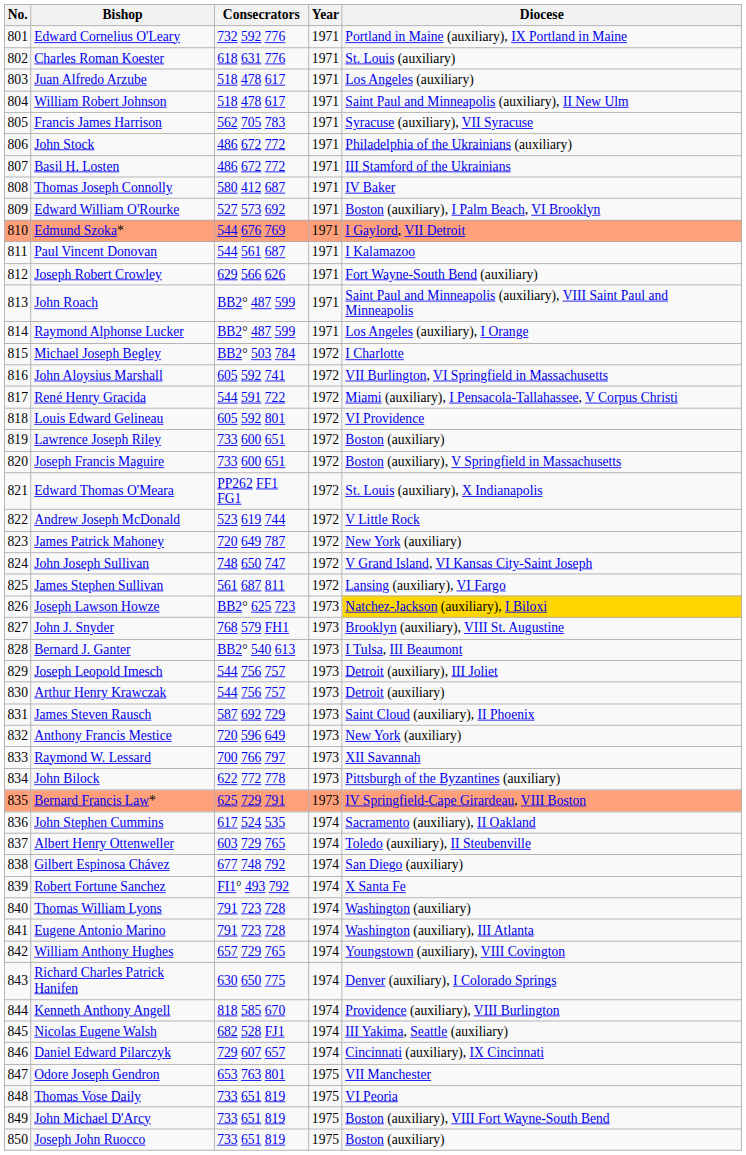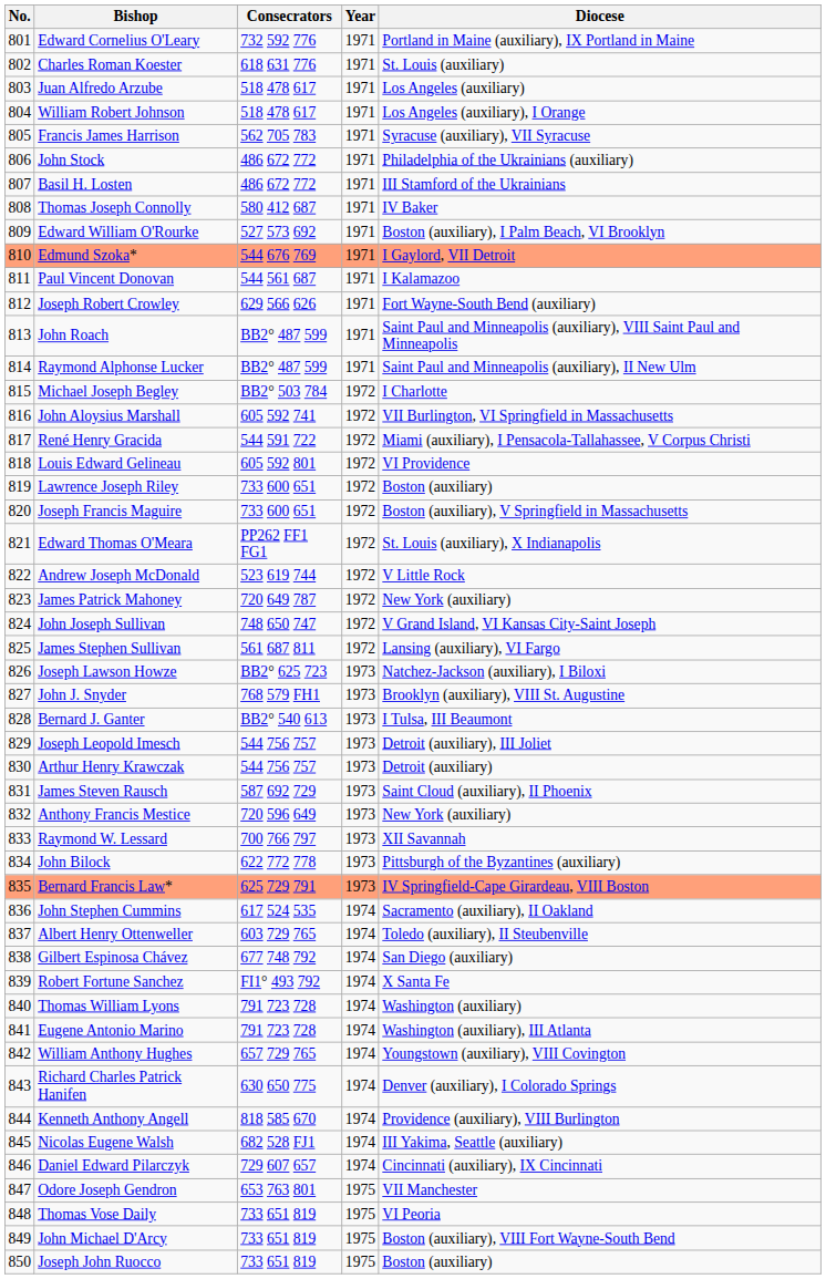 <table class="wikitable">
 <tr>
 <th>No.</th>
 <th>Bishop</th>
 <th>Consecrators</th>
 <th>Year</th>
 <th>Diocese</th>
 </tr>
 <tr>
 <td>801</td>
 <td><a href='#'>Edward Cornelius O'Leary</a></td>
 <td><a href='#'>732</a> <a href='#'>592</a> <a href='#'>776</a></td>
 <td>1971</td>
 <td><a href='#'>Portland in Maine</a> (auxiliary), <a href='#'>IX Portland in Maine</a></td>
 </tr>
 <tr>
 <td>802</td>
 <td><a href='#'>Charles Roman Koester</a></td>
 <td><a href='#'>618</a> <a href='#'>631</a> <a href='#'>776</a></td>
 <td>1971</td>
 <td><a href='#'>St. Louis</a> (auxiliary)</td>
 </tr>
 <tr>
 <td>803</td>
 <td><a href='#'>Juan Alfredo Arzube</a></td>
 <td><a href='#'>518</a> <a href='#'>478</a> <a href='#'>617</a></td>
 <td>1971</td>
 <td><a href='#'>Los Angeles</a> (auxiliary)</td>
 </tr>
 <tr>
 <td>804</td>
 <td><a href='#'>William Robert Johnson</a></td>
 <td><a href='#'>518</a> <a href='#'>478</a> <a href='#'>617</a></td>
 <td>1971</td>
-<td><a href='#'>Saint Paul and Minneapolis</a> (auxiliary), <a href='#'>II New Ulm</a></td>
+<td><a href='#'>Los Angeles</a> (auxiliary), <a href='#'>I Orange</a></td>
 </tr>
 <tr>
 <td>805</td>
 <td><a href='#'>Francis James Harrison</a></td>
 <td><a href='#'>562</a> <a href='#'>705</a> <a href='#'>783</a></td>
 <td>1971</td>
 <td><a href='#'>Syracuse</a> (auxiliary), <a href='#'>VII Syracuse</a></td>
 </tr>
 <tr>
 <td>806</td>
 <td><a href='#'>John Stock</a></td>
 <td><a href='#'>486</a> <a href='#'>672</a> <a href='#'>772</a></td>
 <td>1971</td>
 <td><a href='#'>Philadelphia of the Ukrainians</a> (auxiliary)</td>
 </tr>
 <tr>
 <td>807</td>
 <td><a href='#'>Basil H. Losten</a></td>
 <td><a href='#'>486</a> <a href='#'>672</a> <a href='#'>772</a></td>
 <td>1971</td>
 <td><a href='#'>III Stamford of the Ukrainians</a></td>
 </tr>
 <tr>
 <td>808</td>
 <td><a href='#'>Thomas Joseph Connolly</a></td>
 <td><a href='#'>580</a> <a href='#'>412</a> <a href='#'>687</a></td>
 <td>1971</td>
 <td><a href='#'>IV Baker</a></td>
 </tr>
 <tr>
 <td>809</td>
 <td><a href='#'>Edward William O'Rourke</a></td>
 <td><a href='#'>527</a> <a href='#'>573</a> <a href='#'>692</a></td>
 <td>1971</td>
 <td><a href='#'>Boston</a> (auxiliary), <a href='#'>I Palm Beach</a>, <a href='#'>VI Brooklyn</a></td>
 </tr>
 <tr bgcolor="#FFA07A">
 <td>810</td>
 <td><a href='#'>Edmund Szoka</a>*</td>
 <td><a href='#'>544</a> <a href='#'>676</a> <a href='#'>769</a></td>
 <td>1971</td>
 <td><a href='#'>I Gaylord</a>, <a href='#'>VII Detroit</a></td>
 </tr>
 <tr>
 <td>811</td>
 <td><a href='#'>Paul Vincent Donovan</a></td>
 <td><a href='#'>544</a> <a href='#'>561</a> <a href='#'>687</a></td>
 <td>1971</td>
 <td><a href='#'>I Kalamazoo</a></td>
 </tr>
 <tr>
 <td>812</td>
 <td><a href='#'>Joseph Robert Crowley</a></td>
 <td><a href='#'>629</a> <a href='#'>566</a> <a href='#'>626</a></td>
 <td>1971</td>
 <td><a href='#'>Fort Wayne-South Bend</a> (auxiliary)</td>
 </tr>
 <tr>
 <td>813</td>
 <td><a href='#'>John Roach</a></td>
 <td><a href='#'>BB2</a>° <a href='#'>487</a> <a href='#'>599</a></td>
 <td>1971</td>
 <td><a href='#'>Saint Paul and Minneapolis</a> (auxiliary), <a href='#'>VIII Saint Paul and Minneapolis</a></td>
 </tr>
 <tr>
 <td>814</td>
 <td><a href='#'>Raymond Alphonse Lucker</a></td>
 <td><a href='#'>BB2</a>° <a href='#'>487</a> <a href='#'>599</a></td>
 <td>1971</td>
-<td><a href='#'>Los Angeles</a> (auxiliary), <a href='#'>I Orange</a></td>
+<td><a href='#'>Saint Paul and Minneapolis</a> (auxiliary), <a href='#'>II New Ulm</a></td>
 </tr>
 <tr>
 <td>815</td>
 <td><a href='#'>Michael Joseph Begley</a></td>
 <td><a href='#'>BB2</a>° <a href='#'>503</a> <a href='#'>784</a></td>
 <td>1972</td>
 <td><a href='#'>I Charlotte</a></td>
 </tr>
 <tr>
 <td>816</td>
 <td><a href='#'>John Aloysius Marshall</a></td>
 <td><a href='#'>605</a> <a href='#'>592</a> <a href='#'>741</a></td>
 <td>1972</td>
 <td><a href='#'>VII Burlington</a>, <a href='#'>VI Springfield in Massachusetts</a></td>
 </tr>
 <tr>
 <td>817</td>
 <td><a href='#'>René Henry Gracida</a></td>
 <td><a href='#'>544</a> <a href='#'>591</a> <a href='#'>722</a></td>
 <td>1972</td>
 <td><a href='#'>Miami</a> (auxiliary), <a href='#'>I Pensacola-Tallahassee</a>, <a href='#'>V Corpus Christi</a></td>
 </tr>
 <tr>
 <td>818</td>
 <td><a href='#'>Louis Edward Gelineau</a></td>
 <td><a href='#'>605</a> <a href='#'>592</a> <a href='#'>801</a></td>
 <td>1972</td>
 <td><a href='#'>VI Providence</a></td>
 </tr>
 <tr>
 <td>819</td>
 <td><a href='#'>Lawrence Joseph Riley</a></td>
 <td><a href='#'>733</a> <a href='#'>600</a> <a href='#'>651</a></td>
 <td>1972</td>
 <td><a href='#'>Boston</a> (auxiliary)</td>
 </tr>
 <tr>
 <td>820</td>
 <td><a href='#'>Joseph Francis Maguire</a></td>
 <td><a href='#'>733</a> <a href='#'>600</a> <a href='#'>651</a></td>
 <td>1972</td>
 <td><a href='#'>Boston</a> (auxiliary), <a href='#'>V Springfield in Massachusetts</a></td>
 </tr>
 <tr>
 <td>821</td>
 <td><a href='#'>Edward Thomas O'Meara</a></td>
 <td><a href='#'>PP262</a> <a href='#'>FF1</a> <a href='#'>FG1</a></td>
 <td>1972</td>
 <td><a href='#'>St. Louis</a> (auxiliary), <a href='#'>X Indianapolis</a></td>
 </tr>
 <tr>
 <td>822</td>
 <td><a href='#'>Andrew Joseph McDonald</a></td>
 <td><a href='#'>523</a> <a href='#'>619</a> <a href='#'>744</a></td>
 <td>1972</td>
 <td><a href='#'>V Little Rock</a></td>
 </tr>
 <tr>
 <td>823</td>
 <td><a href='#'>James Patrick Mahoney</a></td>
 <td><a href='#'>720</a> <a href='#'>649</a> <a href='#'>787</a></td>
 <td>1972</td>
 <td><a href='#'>New York</a> (auxiliary)</td>
 </tr>
 <tr>
 <td>824</td>
 <td><a href='#'>John Joseph Sullivan</a></td>
 <td><a href='#'>748</a> <a href='#'>650</a> <a href='#'>747</a></td>
 <td>1972</td>
 <td><a href='#'>V Grand Island</a>, <a href='#'>VI Kansas City-Saint Joseph</a></td>
 </tr>
 <tr>
 <td>825</td>
 <td><a href='#'>James Stephen Sullivan</a></td>
 <td><a href='#'>561</a> <a href='#'>687</a> <a href='#'>811</a></td>
 <td>1972</td>
 <td><a href='#'>Lansing</a> (auxiliary), <a href='#'>VI Fargo</a></td>
 </tr>
 <tr>
 <td>826</td>
 <td><a href='#'>Joseph Lawson Howze</a></td>
 <td><a href='#'>BB2</a>° <a href='#'>625</a> <a href='#'>723</a></td>
 <td>1973</td>
-<td style="background: gold;"><a href='#'>Natchez-Jackson</a> (auxiliary), <a href='#'>I Biloxi</a></td>
+<td><a href='#'>Natchez-Jackson</a> (auxiliary), <a href='#'>I Biloxi</a></td>
 </tr>
 <tr>
 <td>827</td>
 <td><a href='#'>John J. Snyder</a></td>
 <td><a href='#'>768</a> <a href='#'>579</a> <a href='#'>FH1</a></td>
 <td>1973</td>
 <td><a href='#'>Brooklyn</a> (auxiliary), <a href='#'>VIII St. Augustine</a></td>
 </tr>
 <tr>
 <td>828</td>
 <td><a href='#'>Bernard J. Ganter</a></td>
 <td><a href='#'>BB2</a>° <a href='#'>540</a> <a href='#'>613</a></td>
 <td>1973</td>
 <td><a href='#'>I Tulsa</a>, <a href='#'>III Beaumont</a></td>
 </tr>
 <tr>
 <td>829</td>
 <td><a href='#'>Joseph Leopold Imesch</a></td>
 <td><a href='#'>544</a> <a href='#'>756</a> <a href='#'>757</a></td>
 <td>1973</td>
 <td><a href='#'>Detroit</a> (auxiliary), <a href='#'>III Joliet</a></td>
 </tr>
 <tr>
 <td>830</td>
 <td><a href='#'>Arthur Henry Krawczak</a></td>
 <td><a href='#'>544</a> <a href='#'>756</a> <a href='#'>757</a></td>
 <td>1973</td>
 <td><a href='#'>Detroit</a> (auxiliary)</td>
 </tr>
 <tr>
 <td>831</td>
 <td><a href='#'>James Steven Rausch</a></td>
 <td><a href='#'>587</a> <a href='#'>692</a> <a href='#'>729</a></td>
 <td>1973</td>
 <td><a href='#'>Saint Cloud</a> (auxiliary), <a href='#'>II Phoenix</a></td>
 </tr>
 <tr>
 <td>832</td>
 <td><a href='#'>Anthony Francis Mestice</a></td>
 <td><a href='#'>720</a> <a href='#'>596</a> <a href='#'>649</a></td>
 <td>1973</td>
 <td><a href='#'>New York</a> (auxiliary)</td>
 </tr>
 <tr>
 <td>833</td>
 <td><a href='#'>Raymond W. Lessard</a></td>
 <td><a href='#'>700</a> <a href='#'>766</a> <a href='#'>797</a></td>
 <td>1973</td>
 <td><a href='#'>XII Savannah</a></td>
 </tr>
 <tr>
 <td>834</td>
 <td><a href='#'>John Bilock</a></td>
 <td><a href='#'>622</a> <a href='#'>772</a> <a href='#'>778</a></td>
 <td>1973</td>
 <td><a href='#'>Pittsburgh of the Byzantines</a> (auxiliary)</td>
 </tr>
 <tr bgcolor="#FFA07A">
 <td>835</td>
 <td><a href='#'>Bernard Francis Law</a>*</td>
 <td><a href='#'>625</a> <a href='#'>729</a> <a href='#'>791</a></td>
 <td>1973</td>
 <td><a href='#'>IV Springfield-Cape Girardeau</a>, <a href='#'>VIII Boston</a></td>
 </tr>
 <tr>
 <td>836</td>
 <td><a href='#'>John Stephen Cummins</a></td>
 <td><a href='#'>617</a> <a href='#'>524</a> <a href='#'>535</a></td>
 <td>1974</td>
 <td><a href='#'>Sacramento</a> (auxiliary), <a href='#'>II Oakland</a></td>
 </tr>
 <tr>
 <td>837</td>
 <td><a href='#'>Albert Henry Ottenweller</a></td>
 <td><a href='#'>603</a> <a href='#'>729</a> <a href='#'>765</a></td>
 <td>1974</td>
 <td><a href='#'>Toledo</a> (auxiliary), <a href='#'>II Steubenville</a></td>
 </tr>
 <tr>
 <td>838</td>
 <td><a href='#'>Gilbert Espinosa Chávez</a></td>
 <td><a href='#'>677</a> <a href='#'>748</a> <a href='#'>792</a></td>
 <td>1974</td>
 <td><a href='#'>San Diego</a> (auxiliary)</td>
 </tr>
 <tr>
 <td>839</td>
 <td><a href='#'>Robert Fortune Sanchez</a></td>
 <td><a href='#'>FI1</a>° <a href='#'>493</a> <a href='#'>792</a></td>
 <td>1974</td>
 <td><a href='#'>X Santa Fe</a></td>
 </tr>
 <tr>
 <td>840</td>
 <td><a href='#'>Thomas William Lyons</a></td>
 <td><a href='#'>791</a> <a href='#'>723</a> <a href='#'>728</a></td>
 <td>1974</td>
 <td><a href='#'>Washington</a> (auxiliary)</td>
 </tr>
 <tr>
 <td>841</td>
 <td><a href='#'>Eugene Antonio Marino</a></td>
 <td><a href='#'>791</a> <a href='#'>723</a> <a href='#'>728</a></td>
 <td>1974</td>
 <td><a href='#'>Washington</a> (auxiliary), <a href='#'>III Atlanta</a></td>
 </tr>
 <tr>
 <td>842</td>
 <td><a href='#'>William Anthony Hughes</a></td>
 <td><a href='#'>657</a> <a href='#'>729</a> <a href='#'>765</a></td>
 <td>1974</td>
 <td><a href='#'>Youngstown</a> (auxiliary), <a href='#'>VIII Covington</a></td>
 </tr>
 <tr>
 <td>843</td>
 <td><a href='#'>Richard Charles Patrick Hanifen</a></td>
 <td><a href='#'>630</a> <a href='#'>650</a> <a href='#'>775</a></td>
 <td>1974</td>
 <td><a href='#'>Denver</a> (auxiliary), <a href='#'>I Colorado Springs</a></td>
 </tr>
 <tr>
 <td>844</td>
 <td><a href='#'>Kenneth Anthony Angell</a></td>
 <td><a href='#'>818</a> <a href='#'>585</a> <a href='#'>670</a></td>
 <td>1974</td>
 <td><a href='#'>Providence</a> (auxiliary), <a href='#'>VIII Burlington</a></td>
 </tr>
 <tr>
 <td>845</td>
 <td><a href='#'>Nicolas Eugene Walsh</a></td>
 <td><a href='#'>682</a> <a href='#'>528</a> <a href='#'>FJ1</a></td>
 <td>1974</td>
 <td><a href='#'>III Yakima</a>, <a href='#'>Seattle</a> (auxiliary)</td>
 </tr>
 <tr>
 <td>846</td>
 <td><a href='#'>Daniel Edward Pilarczyk</a></td>
 <td><a href='#'>729</a> <a href='#'>607</a> <a href='#'>657</a></td>
 <td>1974</td>
 <td><a href='#'>Cincinnati</a> (auxiliary), <a href='#'>IX Cincinnati</a></td>
 </tr>
 <tr>
 <td>847</td>
 <td><a href='#'>Odore Joseph Gendron</a></td>
 <td><a href='#'>653</a> <a href='#'>763</a> <a href='#'>801</a></td>
 <td>1975</td>
 <td><a href='#'>VII Manchester</a></td>
 </tr>
 <tr>
 <td>848</td>
 <td><a href='#'>Thomas Vose Daily</a></td>
 <td><a href='#'>733</a> <a href='#'>651</a> <a href='#'>819</a></td>
 <td>1975</td>
 <td><a href='#'>VI Peoria</a></td>
 </tr>
 <tr>
 <td>849</td>
 <td><a href='#'>John Michael D'Arcy</a></td>
 <td><a href='#'>733</a> <a href='#'>651</a> <a href='#'>819</a></td>
 <td>1975</td>
 <td><a href='#'>Boston</a> (auxiliary), <a href='#'>VIII Fort Wayne-South Bend</a></td>
 </tr>
 <tr>
 <td>850</td>
 <td><a href='#'>Joseph John Ruocco</a></td>
 <td><a href='#'>733</a> <a href='#'>651</a> <a href='#'>819</a></td>
 <td>1975</td>
 <td><a href='#'>Boston</a> (auxiliary)</td>
 </tr>
 </table>
